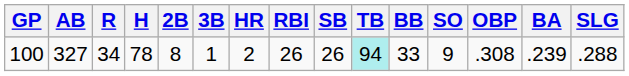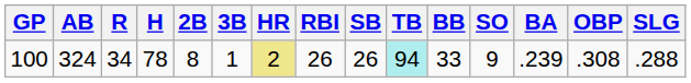 <table class="wikitable">
 <tr>
 <th><a href='#'>GP</a></th>
 <th><a href='#'>AB</a></th>
 <th><a href='#'>R</a></th>
 <th><a href='#'>H</a></th>
 <th><a href='#'>2B</a></th>
 <th><a href='#'>3B</a></th>
 <th><a href='#'>HR</a></th>
 <th><a href='#'>RBI</a></th>
 <th><a href='#'>SB</a></th>
 <th><a href='#'>TB</a></th>
 <th><a href='#'>BB</a></th>
 <th><a href='#'>SO</a></th>
+<th><a href='#'>BA</a></th>
 <th><a href='#'>OBP</a></th>
-<th><a href='#'>BA</a></th>
 <th><a href='#'>SLG</a></th>
 </tr>
 <tr align=center>
 <td>100</td>
-<td>327</td>
+<td>324</td>
 <td>34</td>
 <td>78</td>
 <td>8</td>
 <td>1</td>
-<td>2</td>
+<td style="background: khaki;">2</td>
 <td>26</td>
 <td>26</td>
 <td style="background: paleturquoise;">94</td>
 <td>33</td>
 <td>9</td>
+<td>.239</td>
 <td>.308</td>
-<td>.239</td>
 <td>.288</td>
 </tr>
 </table>
